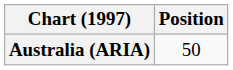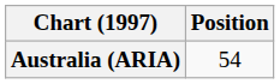 <table class="wikitable plainrowheaders" style="text-align:center">
 <tr>
 <th>Chart (1997)</th>
 <th>Position</th>
 </tr>
 <tr>
 <th scope="row">Australia (ARIA)</th>
-<td>50</td>
+<td>54</td>
 </tr>
 </table>
